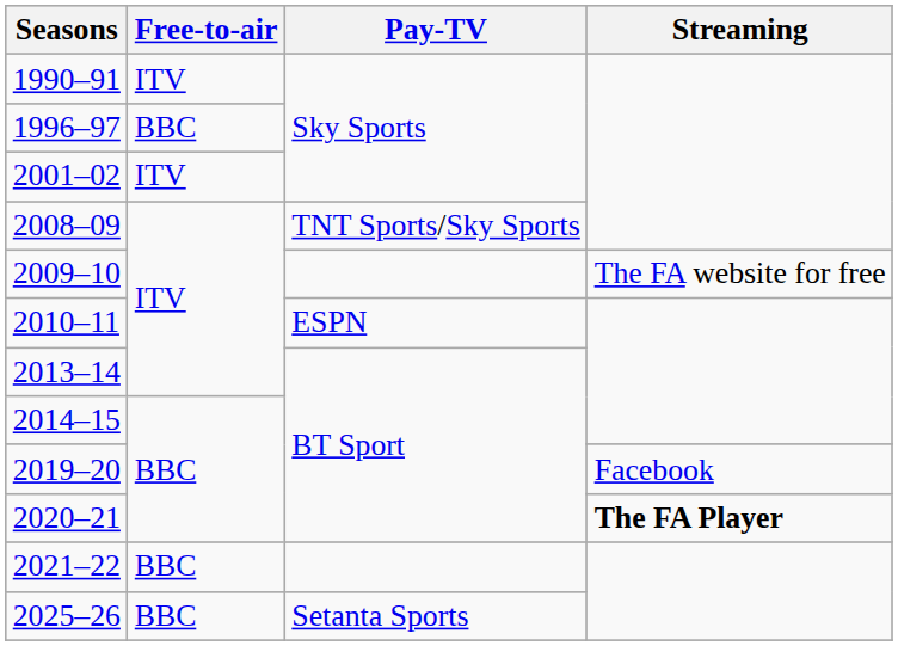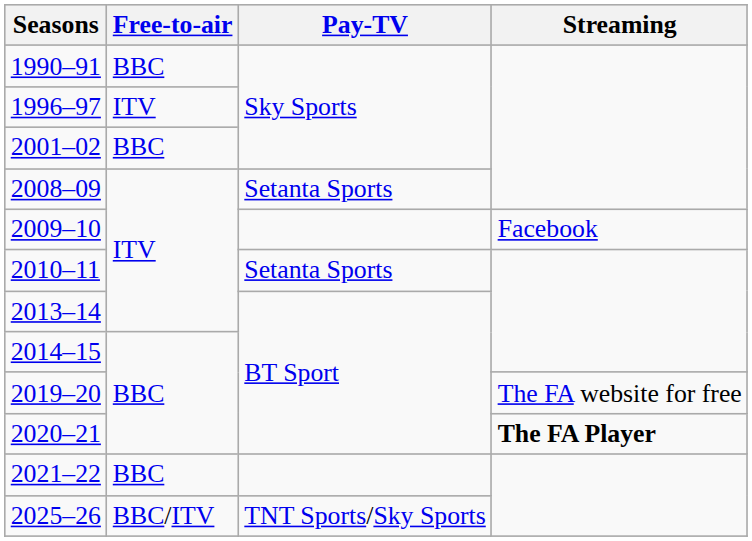 <table class="wikitable">
 <tr>
 <th>Seasons</th>
 <th><a href='#'>Free-to-air</a></th>
 <th><a href='#'>Pay-TV</a></th>
 <th>Streaming</th>
 </tr>
 <tr>
 <td><a href='#'>1990–91</a></td>
-<td><a href='#'>ITV</a></td>
+<td><a href='#'>BBC</a></td>
 <td rowspan=3><a href='#'>Sky Sports</a></td>
 </tr>
 <tr>
 <td><a href='#'>1996–97</a></td>
-<td><a href='#'>BBC</a></td>
+<td><a href='#'>ITV</a></td>
 </tr>
 <tr>
 <td><a href='#'>2001–02</a></td>
-<td><a href='#'>ITV</a></td>
+<td><a href='#'>BBC</a></td>
 </tr>
 <tr>
 <td><a href='#'>2008–09</a></td>
 <td rowspan=4><a href='#'>ITV</a></td>
-<td><a href='#'>TNT Sports</a>/<a href='#'>Sky Sports</a></td>
+<td><a href='#'>Setanta Sports</a></td>
 </tr>
 <tr>
 <td><a href='#'>2009–10</a></td>
 <td></td>
-<td><a href='#'>The FA</a> website for free</td>
+<td><a href='#'>Facebook</a></td>
 </tr>
 <tr>
 <td><a href='#'>2010–11</a></td>
-<td><a href='#'>ESPN</a></td>
+<td><a href='#'>Setanta Sports</a></td>
 </tr>
 <tr>
 <td><a href='#'>2013–14</a></td>
 <td rowspan=4><a href='#'>BT Sport</a></td>
 </tr>
 <tr>
 <td><a href='#'> 2014–15</a></td>
 <td rowspan=3><a href='#'>BBC</a></td>
 </tr>
 <tr>
 <td><a href='#'>2019–20</a></td>
-<td><a href='#'>Facebook</a></td>
+<td><a href='#'>The FA</a> website for free</td>
 </tr>
 <tr>
 <td><a href='#'>2020–21</a></td>
 <td><strong>The FA Player</strong></td>
 </tr>
 <tr>
 <td><a href='#'>2021–22</a></td>
 <td><a href='#'>BBC</a></td>
 <td></td>
 </tr>
 <tr>
 <td><a href='#'>2025–26</a></td>
-<td><a href='#'>BBC</a></td>
-<td><a href='#'>Setanta Sports</a></td>
+<td><a href='#'>BBC</a>/<a href='#'>ITV</a></td>
+<td><a href='#'>TNT Sports</a>/<a href='#'>Sky Sports</a></td>
 </tr>
 </table>
